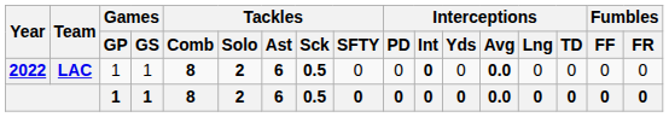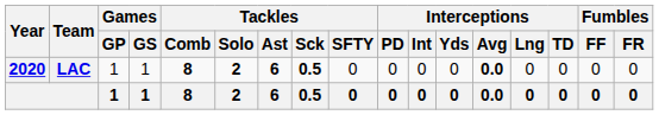 <table class=wikitable style="text-align:center;">
 <tr>
 <th rowspan="2">Year</th>
 <th rowspan="2">Team</th>
 <th colspan="2">Games</th>
 <th colspan="5">Tackles</th>
 <th colspan="6">Interceptions</th>
 <th colspan="2">Fumbles</th>
 </tr>
 <tr>
 <th>GP</th>
 <th>GS</th>
 <th>Comb</th>
 <th>Solo</th>
 <th>Ast</th>
 <th>Sck</th>
 <th>SFTY</th>
 <th>PD</th>
 <th>Int</th>
 <th>Yds</th>
 <th>Avg</th>
 <th>Lng</th>
 <th>TD</th>
 <th>FF</th>
 <th>FR</th>
 </tr>
 <tr>
-<th><a href='#'>2022</a></th>
+<th><a href='#'>2020</a></th>
 <th><a href='#'>LAC</a></th>
 <td>1</td>
 <td>1</td>
 <td><strong>8</strong></td>
 <td><strong>2</strong></td>
 <td><strong>6</strong></td>
 <td><strong>0.5</strong></td>
 <td>0</td>
 <td>0</td>
-<td><strong>0</strong></td>
+<td>0</td>
 <td>0</td>
 <td><strong>0.0</strong></td>
 <td>0</td>
 <td>0</td>
 <td>0</td>
 <td>0</td>
 </tr>
 <tr>
 <th colspan="2"></th>
 <th>1</th>
 <th>1</th>
 <th>8</th>
 <th>2</th>
 <th>6</th>
 <th>0.5</th>
 <th>0</th>
 <th>0</th>
 <th>0</th>
 <th>0</th>
 <th>0.0</th>
 <th>0</th>
 <th>0</th>
 <th>0</th>
 <th>0</th>
 </tr>
 </table>
